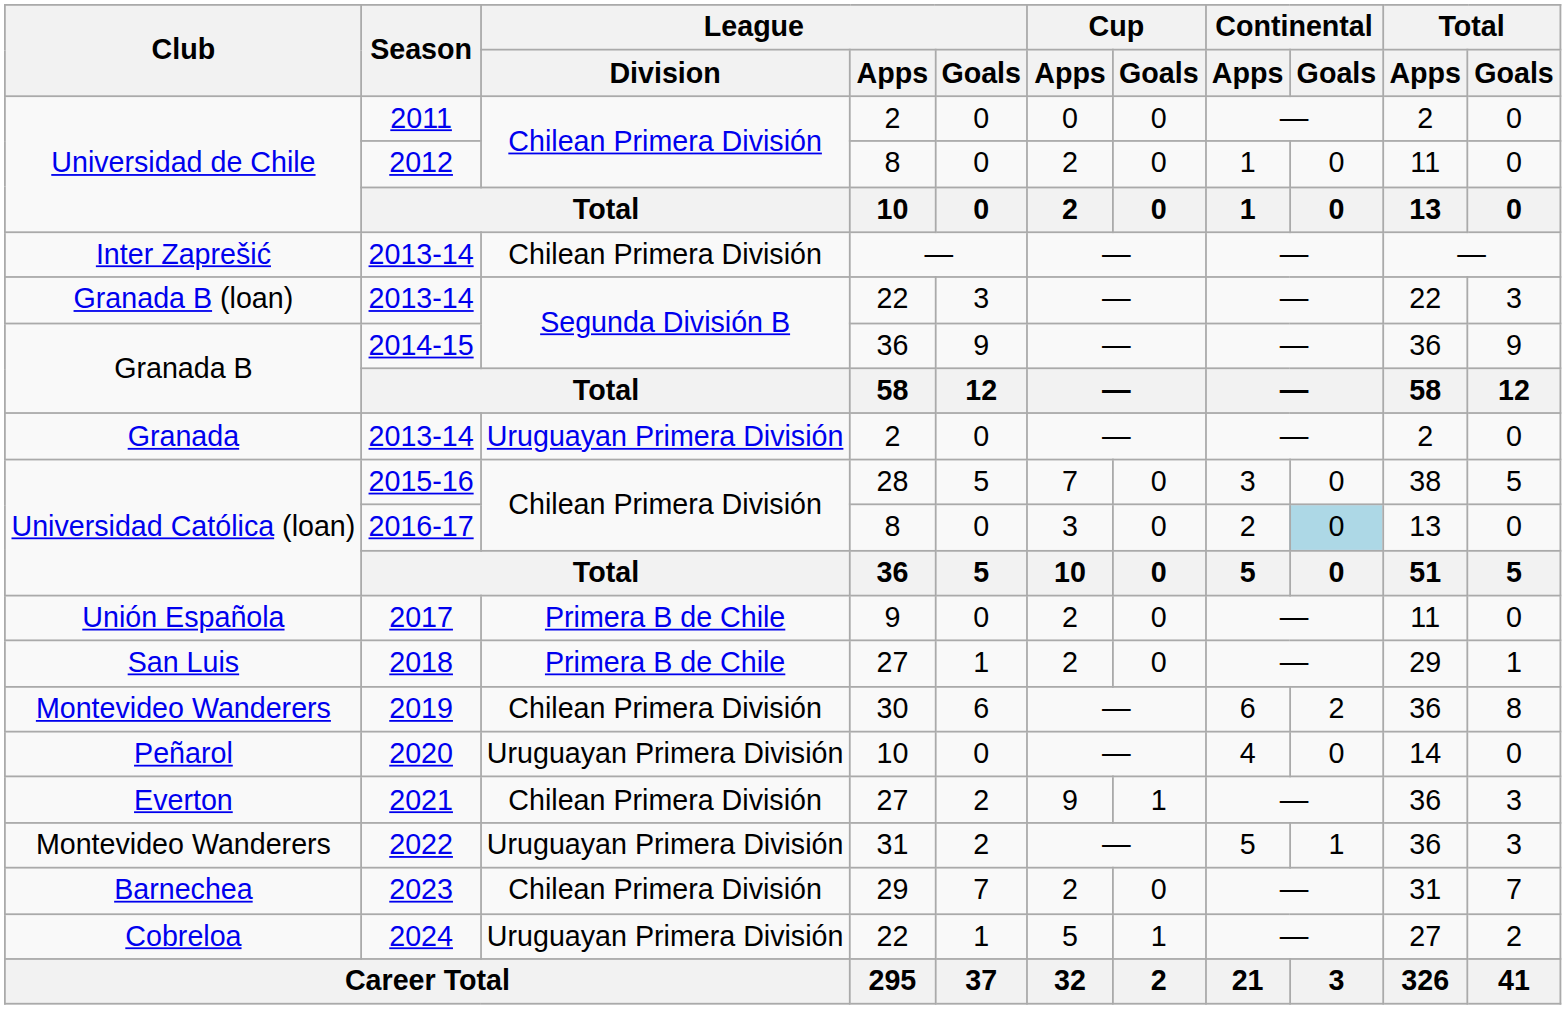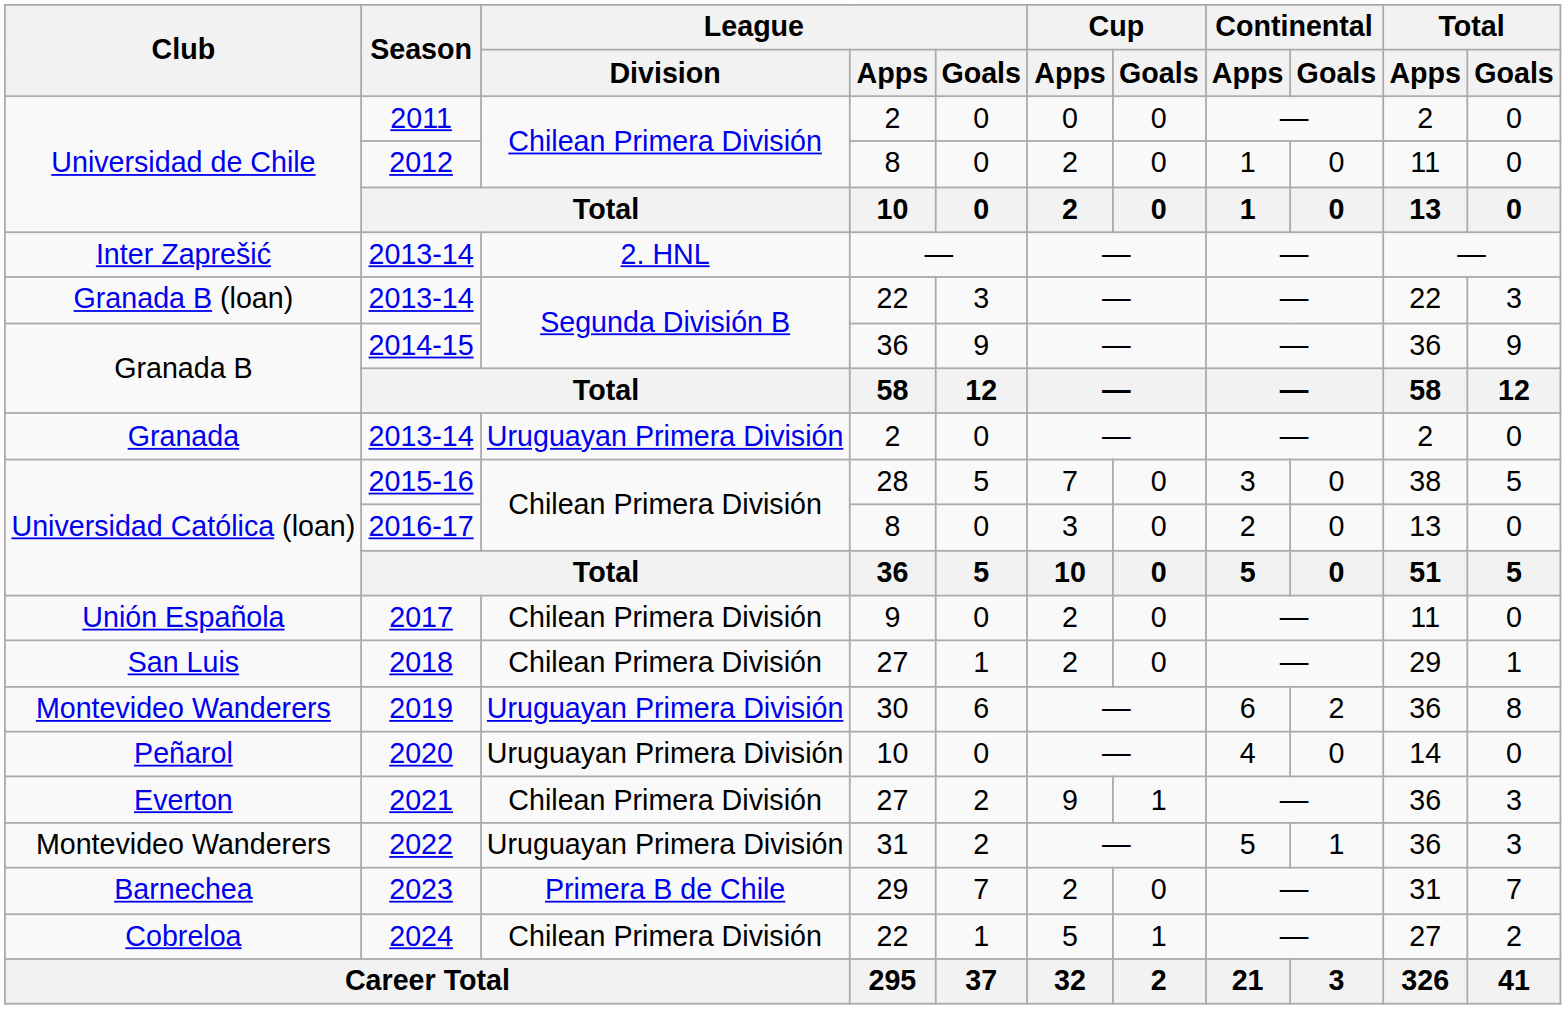 <table class="wikitable" style="text-align: center">
 <tr>
 <th rowspan="2">Club</th>
 <th rowspan="2">Season</th>
 <th colspan="3">League</th>
 <th colspan="2">Cup</th>
 <th colspan="2">Continental</th>
 <th colspan="2">Total</th>
 </tr>
 <tr>
 <th>Division</th>
 <th>Apps</th>
 <th>Goals</th>
 <th>Apps</th>
 <th>Goals</th>
 <th>Apps</th>
 <th>Goals</th>
 <th>Apps</th>
 <th>Goals</th>
 </tr>
 <tr>
 <td rowspan="3"><a href='#'>Universidad de Chile</a></td>
 <td><a href='#'>2011</a></td>
 <td rowspan="2"><a href='#'>Chilean Primera División</a></td>
 <td>2</td>
 <td>0</td>
 <td>0</td>
 <td>0</td>
 <td colspan="2">—</td>
 <td>2</td>
 <td>0</td>
 </tr>
 <tr>
 <td><a href='#'>2012</a></td>
 <td>8</td>
 <td>0</td>
 <td>2</td>
 <td>0</td>
 <td>1</td>
 <td>0</td>
 <td>11</td>
 <td>0</td>
 </tr>
 <tr>
 <th colspan="2">Total</th>
 <th>10</th>
 <th>0</th>
 <th>2</th>
 <th>0</th>
 <th>1</th>
 <th>0</th>
 <th>13</th>
 <th>0</th>
 </tr>
 <tr>
 <td><a href='#'>Inter Zaprešić</a></td>
 <td><a href='#'>2013-14</a></td>
-<td>Chilean Primera División</td>
+<td><a href='#'>2. HNL</a></td>
 <td colspan="2">—</td>
 <td colspan="2">—</td>
 <td colspan="2">—</td>
 <td colspan="2">—</td>
 </tr>
 <tr>
 <td><a href='#'>Granada B</a> (loan)</td>
 <td><a href='#'>2013-14</a></td>
 <td rowspan="2"><a href='#'>Segunda División B</a></td>
 <td>22</td>
 <td>3</td>
 <td colspan="2">—</td>
 <td colspan="2">—</td>
 <td>22</td>
 <td>3</td>
 </tr>
 <tr>
 <td rowspan="2">Granada B</td>
 <td><a href='#'>2014-15</a></td>
 <td>36</td>
 <td>9</td>
 <td colspan="2">—</td>
 <td colspan="2">—</td>
 <td>36</td>
 <td>9</td>
 </tr>
 <tr>
 <th colspan="2">Total</th>
 <th>58</th>
 <th>12</th>
 <th colspan="2">—</th>
 <th colspan="2">—</th>
 <th>58</th>
 <th>12</th>
 </tr>
 <tr>
 <td><a href='#'>Granada</a></td>
 <td><a href='#'>2013-14</a></td>
 <td><a href='#'>Uruguayan Primera División</a></td>
 <td>2</td>
 <td>0</td>
 <td colspan="2">—</td>
 <td colspan="2">—</td>
 <td>2</td>
 <td>0</td>
 </tr>
 <tr>
 <td rowspan="3"><a href='#'>Universidad Católica</a> (loan)</td>
 <td><a href='#'>2015-16</a></td>
 <td rowspan="2">Chilean Primera División</td>
 <td>28</td>
 <td>5</td>
 <td>7</td>
 <td>0</td>
 <td>3</td>
 <td>0</td>
 <td>38</td>
 <td>5</td>
 </tr>
 <tr>
 <td><a href='#'>2016-17</a></td>
 <td>8</td>
 <td>0</td>
 <td>3</td>
 <td>0</td>
 <td>2</td>
-<td style="background: lightblue;">0</td>
+<td>0</td>
 <td>13</td>
 <td>0</td>
 </tr>
 <tr>
 <th colspan="2">Total</th>
 <th>36</th>
 <th>5</th>
 <th>10</th>
 <th>0</th>
 <th>5</th>
 <th>0</th>
 <th>51</th>
 <th>5</th>
 </tr>
 <tr>
 <td><a href='#'>Unión Española</a></td>
 <td><a href='#'>2017</a></td>
-<td><a href='#'>Primera B de Chile</a></td>
+<td>Chilean Primera División</td>
 <td>9</td>
 <td>0</td>
 <td>2</td>
 <td>0</td>
 <td colspan="2">—</td>
 <td>11</td>
 <td>0</td>
 </tr>
 <tr>
 <td><a href='#'>San Luis</a></td>
 <td><a href='#'>2018</a></td>
-<td><a href='#'>Primera B de Chile</a></td>
+<td>Chilean Primera División</td>
 <td>27</td>
 <td>1</td>
 <td>2</td>
 <td>0</td>
 <td colspan="2">—</td>
 <td>29</td>
 <td>1</td>
 </tr>
 <tr>
 <td><a href='#'>Montevideo Wanderers</a></td>
 <td><a href='#'>2019</a></td>
-<td>Chilean Primera División</td>
+<td><a href='#'>Uruguayan Primera División</a></td>
 <td>30</td>
 <td>6</td>
 <td colspan="2">—</td>
 <td>6</td>
 <td>2</td>
 <td>36</td>
 <td>8</td>
 </tr>
 <tr>
 <td><a href='#'>Peñarol</a></td>
 <td><a href='#'>2020</a></td>
 <td>Uruguayan Primera División</td>
 <td>10</td>
 <td>0</td>
 <td colspan="2">—</td>
 <td>4</td>
 <td>0</td>
 <td>14</td>
 <td>0</td>
 </tr>
 <tr>
 <td><a href='#'>Everton</a></td>
 <td><a href='#'>2021</a></td>
 <td>Chilean Primera División</td>
 <td>27</td>
 <td>2</td>
 <td>9</td>
 <td>1</td>
 <td colspan="2">—</td>
 <td>36</td>
 <td>3</td>
 </tr>
 <tr>
 <td>Montevideo Wanderers</td>
 <td><a href='#'>2022</a></td>
 <td>Uruguayan Primera División</td>
 <td>31</td>
 <td>2</td>
 <td colspan="2">—</td>
 <td>5</td>
 <td>1</td>
 <td>36</td>
 <td>3</td>
 </tr>
 <tr>
 <td><a href='#'>Barnechea</a></td>
 <td><a href='#'>2023</a></td>
-<td>Chilean Primera División</td>
+<td><a href='#'>Primera B de Chile</a></td>
 <td>29</td>
 <td>7</td>
 <td>2</td>
 <td>0</td>
 <td colspan="2">—</td>
 <td>31</td>
 <td>7</td>
 </tr>
 <tr>
 <td><a href='#'>Cobreloa</a></td>
 <td><a href='#'>2024</a></td>
-<td>Uruguayan Primera División</td>
+<td>Chilean Primera División</td>
 <td>22</td>
 <td>1</td>
 <td>5</td>
 <td>1</td>
 <td colspan="2">—</td>
 <td>27</td>
 <td>2</td>
 </tr>
 <tr>
 <th colspan="3">Career Total</th>
 <th>295</th>
 <th>37</th>
 <th>32</th>
 <th>2</th>
 <th>21</th>
 <th>3</th>
 <th>326</th>
 <th>41</th>
 </tr>
 </table>
